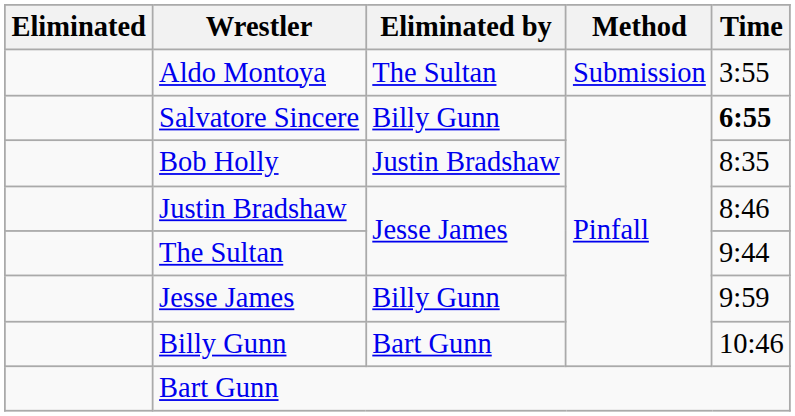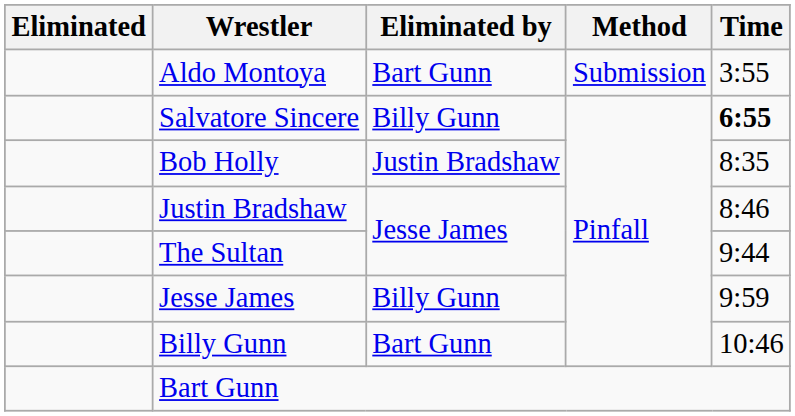 <table class="wikitable sortable">
 <tr>
 <th>Eliminated</th>
 <th>Wrestler</th>
 <th>Eliminated by</th>
 <th>Method</th>
 <th>Time</th>
 </tr>
 <tr>
 <td></td>
 <td><a href='#'>Aldo Montoya</a></td>
-<td><a href='#'>The Sultan</a></td>
+<td><a href='#'>Bart Gunn</a></td>
 <td><a href='#'>Submission</a></td>
 <td>3:55</td>
 </tr>
 <tr>
 <td></td>
 <td><a href='#'>Salvatore Sincere</a></td>
 <td><a href='#'>Billy Gunn</a></td>
 <td rowspan="6"><a href='#'>Pinfall</a></td>
 <td><strong>6:55</strong></td>
 </tr>
 <tr>
 <td></td>
 <td><a href='#'>Bob Holly</a></td>
 <td><a href='#'>Justin Bradshaw</a></td>
 <td>8:35</td>
 </tr>
 <tr>
 <td></td>
 <td><a href='#'>Justin Bradshaw</a></td>
 <td rowspan="2"><a href='#'>Jesse James</a></td>
 <td>8:46</td>
 </tr>
 <tr>
 <td></td>
 <td><a href='#'>The Sultan</a></td>
 <td>9:44</td>
 </tr>
 <tr>
 <td></td>
 <td><a href='#'>Jesse James</a></td>
 <td><a href='#'>Billy Gunn</a></td>
 <td>9:59</td>
 </tr>
 <tr>
 <td></td>
 <td><a href='#'>Billy Gunn</a></td>
 <td><a href='#'>Bart Gunn</a></td>
 <td>10:46</td>
 </tr>
 <tr>
 <td></td>
 <td colspan="4"><a href='#'>Bart Gunn</a></td>
 </tr>
 </table>
